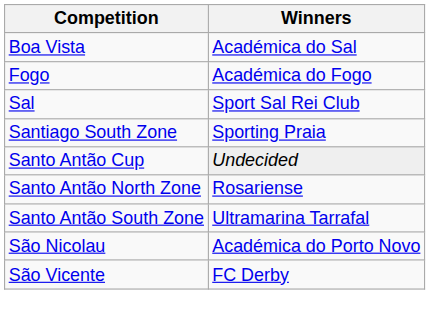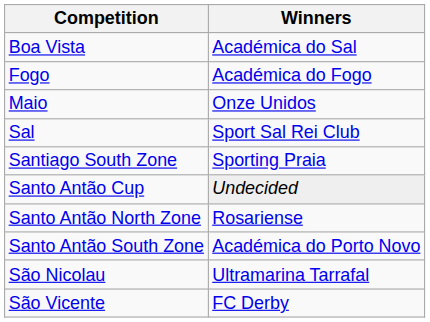 <table class="wikitable">
 <tr>
 <th>Competition</th>
 <th>Winners</th>
 </tr>
 <tr>
 <td><a href='#'>Boa Vista</a></td>
 <td><a href='#'>Académica do Sal</a></td>
 </tr>
 <tr>
 <td><a href='#'>Fogo</a></td>
 <td><a href='#'>Académica do Fogo</a></td>
+</tr>
+<tr>
+<td><a href='#'>Maio</a></td>
+<td><a href='#'>Onze Unidos</a></td>
 </tr>
 <tr>
 <td><a href='#'>Sal</a></td>
 <td><a href='#'>Sport Sal Rei Club</a></td>
 </tr>
 <tr>
 <td><a href='#'>Santiago South Zone</a></td>
 <td><a href='#'>Sporting Praia</a></td>
 </tr>
 <tr>
 <td><a href='#'>Santo Antão Cup</a></td>
 <td bgcolor=EFEFEF><em>Undecided</em></td>
 </tr>
 <tr>
 <td><a href='#'>Santo Antão North Zone</a></td>
 <td><a href='#'>Rosariense</a></td>
 </tr>
 <tr>
 <td><a href='#'>Santo Antão South Zone</a></td>
-<td><a href='#'>Ultramarina Tarrafal</a></td>
+<td><a href='#'>Académica do Porto Novo</a></td>
 </tr>
 <tr>
 <td><a href='#'>São Nicolau</a></td>
-<td><a href='#'>Académica do Porto Novo</a></td>
+<td><a href='#'>Ultramarina Tarrafal</a></td>
 </tr>
 <tr>
 <td><a href='#'>São Vicente</a></td>
 <td><a href='#'>FC Derby</a></td>
 </tr>
 </table>
